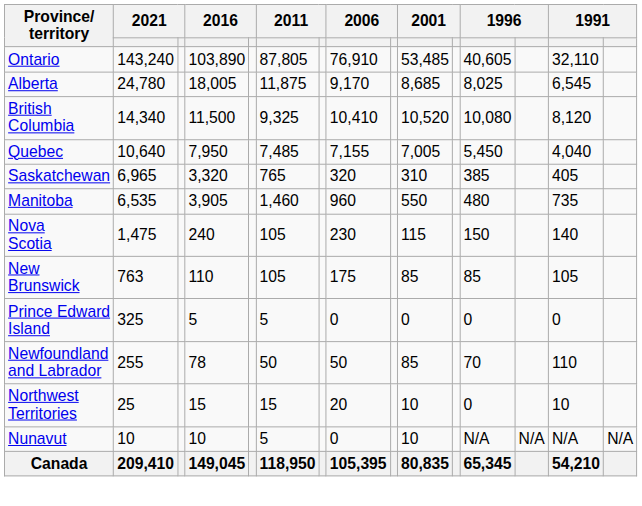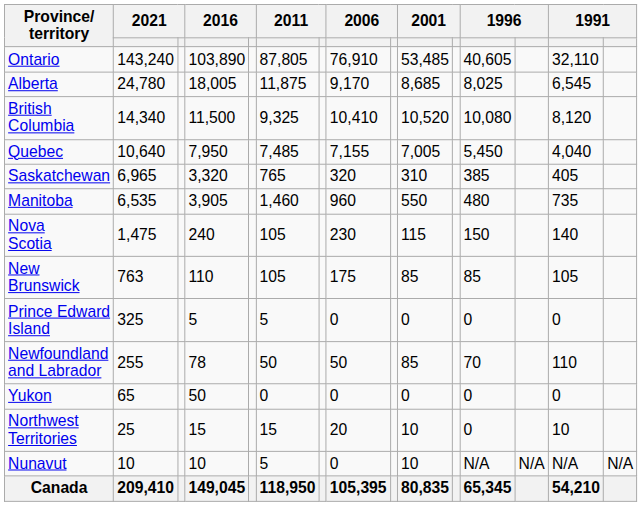 <table class="wikitable sortable">
 <tr>
 <th rowspan="2">Province/<br>territory</th>
 <th colspan="2">2021</th>
 <th colspan="2">2016</th>
 <th colspan="2">2011</th>
 <th colspan="2">2006</th>
 <th colspan="2">2001</th>
 <th colspan="2">1996</th>
 <th colspan="2">1991</th>
 </tr>
 <tr>
 <th><a href='#'></a></th>
 <th></th>
 <th></th>
 <th></th>
 <th></th>
 <th></th>
 <th></th>
 <th></th>
 <th></th>
 <th></th>
 <th></th>
 <th></th>
 <th></th>
 <th></th>
 </tr>
 <tr>
 <td> <a href='#'>Ontario</a></td>
 <td>143,240</td>
 <td></td>
 <td>103,890</td>
 <td></td>
 <td>87,805</td>
 <td></td>
 <td>76,910</td>
 <td></td>
 <td>53,485</td>
 <td></td>
 <td>40,605</td>
 <td></td>
 <td>32,110</td>
 <td></td>
 </tr>
 <tr>
 <td> <a href='#'>Alberta</a></td>
 <td>24,780</td>
 <td></td>
 <td>18,005</td>
 <td></td>
 <td>11,875</td>
 <td></td>
 <td>9,170</td>
 <td></td>
 <td>8,685</td>
 <td></td>
 <td>8,025</td>
 <td></td>
 <td>6,545</td>
 <td></td>
 </tr>
 <tr>
 <td> <a href='#'>British<br>Columbia</a></td>
 <td>14,340</td>
 <td></td>
 <td>11,500</td>
 <td></td>
 <td>9,325</td>
 <td></td>
 <td>10,410</td>
 <td></td>
 <td>10,520</td>
 <td></td>
 <td>10,080</td>
 <td></td>
 <td>8,120</td>
 <td></td>
 </tr>
 <tr>
 <td> <a href='#'>Quebec</a></td>
 <td>10,640</td>
 <td></td>
 <td>7,950</td>
 <td></td>
 <td>7,485</td>
 <td></td>
 <td>7,155</td>
 <td></td>
 <td>7,005</td>
 <td></td>
 <td>5,450</td>
 <td></td>
 <td>4,040</td>
 <td></td>
 </tr>
 <tr>
 <td> <a href='#'>Saskatchewan</a></td>
 <td>6,965</td>
 <td></td>
 <td>3,320</td>
 <td></td>
 <td>765</td>
 <td></td>
 <td>320</td>
 <td></td>
 <td>310</td>
 <td></td>
 <td>385</td>
 <td></td>
 <td>405</td>
 <td></td>
 </tr>
 <tr>
 <td> <a href='#'>Manitoba</a></td>
 <td>6,535</td>
 <td></td>
 <td>3,905</td>
 <td></td>
 <td>1,460</td>
 <td></td>
 <td>960</td>
 <td></td>
 <td>550</td>
 <td></td>
 <td>480</td>
 <td></td>
 <td>735</td>
 <td></td>
 </tr>
 <tr>
 <td> <a href='#'>Nova<br>Scotia</a></td>
 <td>1,475</td>
 <td></td>
 <td>240</td>
 <td></td>
 <td>105</td>
 <td></td>
 <td>230</td>
 <td></td>
 <td>115</td>
 <td></td>
 <td>150</td>
 <td></td>
 <td>140</td>
 <td></td>
 </tr>
 <tr>
 <td> <a href='#'>New<br>Brunswick</a></td>
 <td>763</td>
 <td></td>
 <td>110</td>
 <td></td>
 <td>105</td>
 <td></td>
 <td>175</td>
 <td></td>
 <td>85</td>
 <td></td>
 <td>85</td>
 <td></td>
 <td>105</td>
 <td></td>
 </tr>
 <tr>
 <td> <a href='#'>Prince Edward<br>Island</a></td>
 <td>325</td>
 <td></td>
 <td>5</td>
 <td></td>
 <td>5</td>
 <td></td>
 <td>0</td>
 <td></td>
 <td>0</td>
 <td></td>
 <td>0</td>
 <td></td>
 <td>0</td>
 <td></td>
 </tr>
 <tr>
 <td> <a href='#'>Newfoundland<br>and Labrador</a></td>
 <td>255</td>
 <td></td>
 <td>78</td>
 <td></td>
 <td>50</td>
 <td></td>
 <td>50</td>
 <td></td>
 <td>85</td>
 <td></td>
 <td>70</td>
 <td></td>
 <td>110</td>
 <td></td>
 </tr>
 <tr>
+<td> <a href='#'>Yukon</a></td>
+<td>65</td>
+<td></td>
+<td>50</td>
+<td></td>
+<td>0</td>
+<td></td>
+<td>0</td>
+<td></td>
+<td>0</td>
+<td></td>
+<td>0</td>
+<td></td>
+<td>0</td>
+<td></td>
+</tr>
+<tr>
 <td> <a href='#'>Northwest<br>Territories</a></td>
 <td>25</td>
 <td></td>
 <td>15</td>
 <td></td>
 <td>15</td>
 <td></td>
 <td>20</td>
 <td></td>
 <td>10</td>
 <td></td>
 <td>0</td>
 <td></td>
 <td>10</td>
 <td></td>
 </tr>
 <tr>
 <td> <a href='#'>Nunavut</a></td>
 <td>10</td>
 <td></td>
 <td>10</td>
 <td></td>
 <td>5</td>
 <td></td>
 <td>0</td>
 <td></td>
 <td>10</td>
 <td></td>
 <td>N/A</td>
 <td>N/A</td>
 <td>N/A</td>
 <td>N/A</td>
 </tr>
 <tr>
 <th> Canada</th>
 <th>209,410</th>
 <th></th>
 <th>149,045</th>
 <th></th>
 <th>118,950</th>
 <th></th>
 <th>105,395</th>
 <th></th>
 <th>80,835</th>
 <th></th>
 <th>65,345</th>
 <th></th>
 <th>54,210</th>
 <th></th>
 </tr>
 </table>
